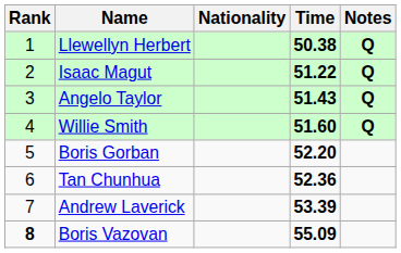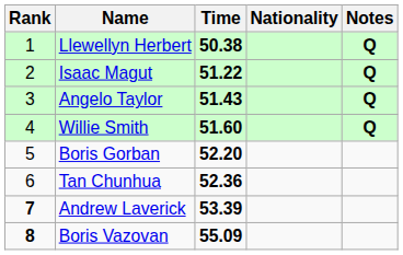 <table class="wikitable sortable" style="text-align:center">
 <tr>
 <th>Rank</th>
 <th>Name</th>
+<th>Time</th>
 <th>Nationality</th>
-<th>Time</th>
 <th>Notes</th>
 </tr>
 <tr bgcolor=ccffcc>
 <td>1</td>
 <td align=left><a href='#'>Llewellyn Herbert</a></td>
+<td><strong>50.38</strong></td>
 <td align=left></td>
-<td><strong>50.38</strong></td>
 <td><strong>Q</strong></td>
 </tr>
 <tr bgcolor=ccffcc>
 <td>2</td>
 <td align=left><a href='#'>Isaac Magut</a></td>
+<td><strong>51.22</strong></td>
 <td align=left></td>
-<td><strong>51.22</strong></td>
 <td><strong>Q</strong></td>
 </tr>
 <tr bgcolor=ccffcc>
 <td>3</td>
 <td align=left><a href='#'>Angelo Taylor</a></td>
+<td><strong>51.43</strong></td>
 <td align=left></td>
-<td><strong>51.43</strong></td>
 <td><strong>Q</strong></td>
 </tr>
 <tr bgcolor=ccffcc>
 <td>4</td>
 <td align=left><a href='#'>Willie Smith</a></td>
+<td><strong>51.60</strong></td>
 <td align=left></td>
-<td><strong>51.60</strong></td>
 <td><strong>Q</strong></td>
 </tr>
 <tr>
 <td>5</td>
 <td align=left><a href='#'>Boris Gorban</a></td>
+<td><strong>52.20</strong></td>
 <td align=left></td>
-<td><strong>52.20</strong></td>
 <td></td>
 </tr>
 <tr>
 <td>6</td>
 <td align=left><a href='#'>Tan Chunhua</a></td>
+<td><strong>52.36</strong></td>
 <td align=left></td>
-<td><strong>52.36</strong></td>
 <td></td>
 </tr>
 <tr>
-<td>7</td>
+<td><strong>7</strong></td>
 <td align=left><a href='#'>Andrew Laverick</a></td>
+<td><strong>53.39</strong></td>
 <td align=left></td>
-<td><strong>53.39</strong></td>
 <td></td>
 </tr>
 <tr>
 <td><strong>8</strong></td>
 <td align=left><a href='#'>Boris Vazovan</a></td>
+<td><strong>55.09</strong></td>
 <td align=left></td>
-<td><strong>55.09</strong></td>
 <td></td>
 </tr>
 </table>
